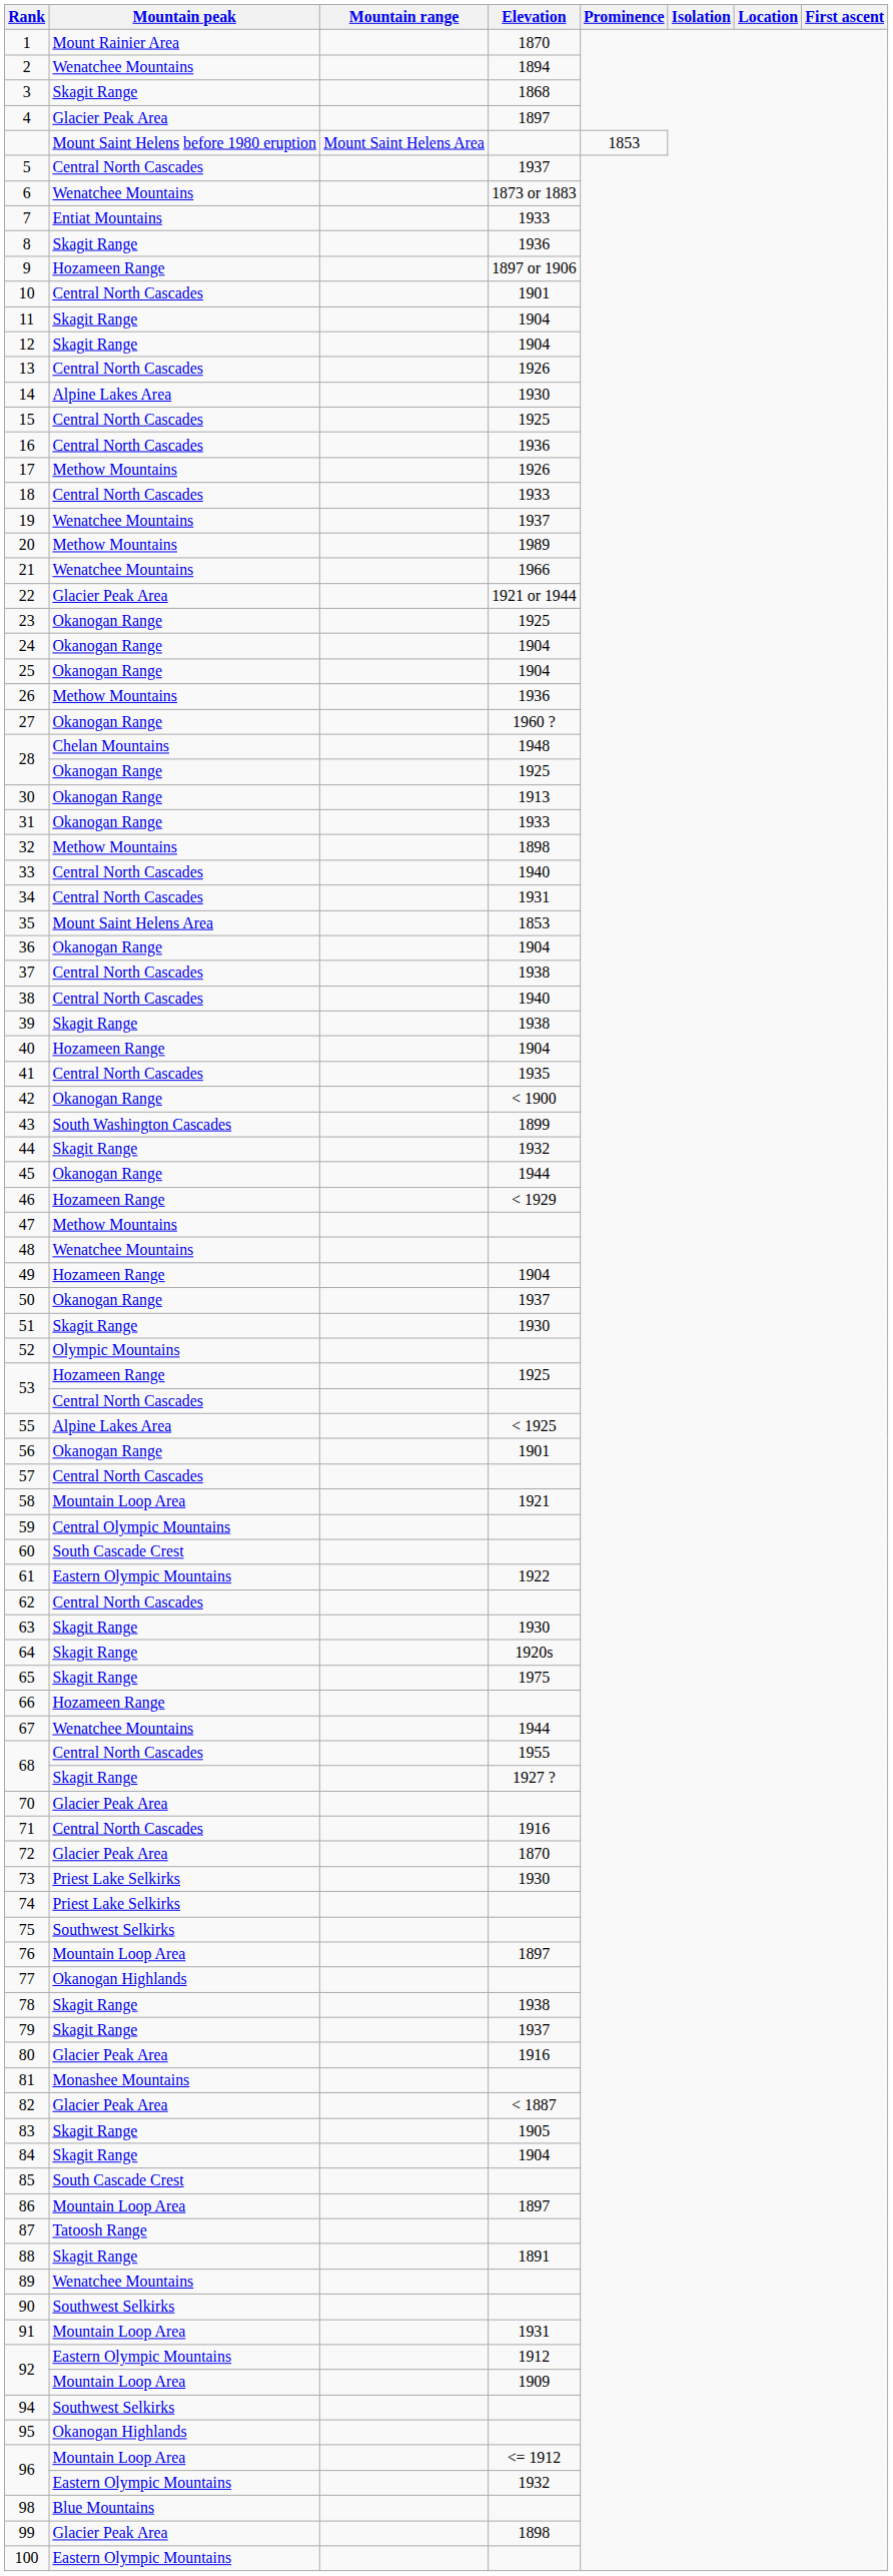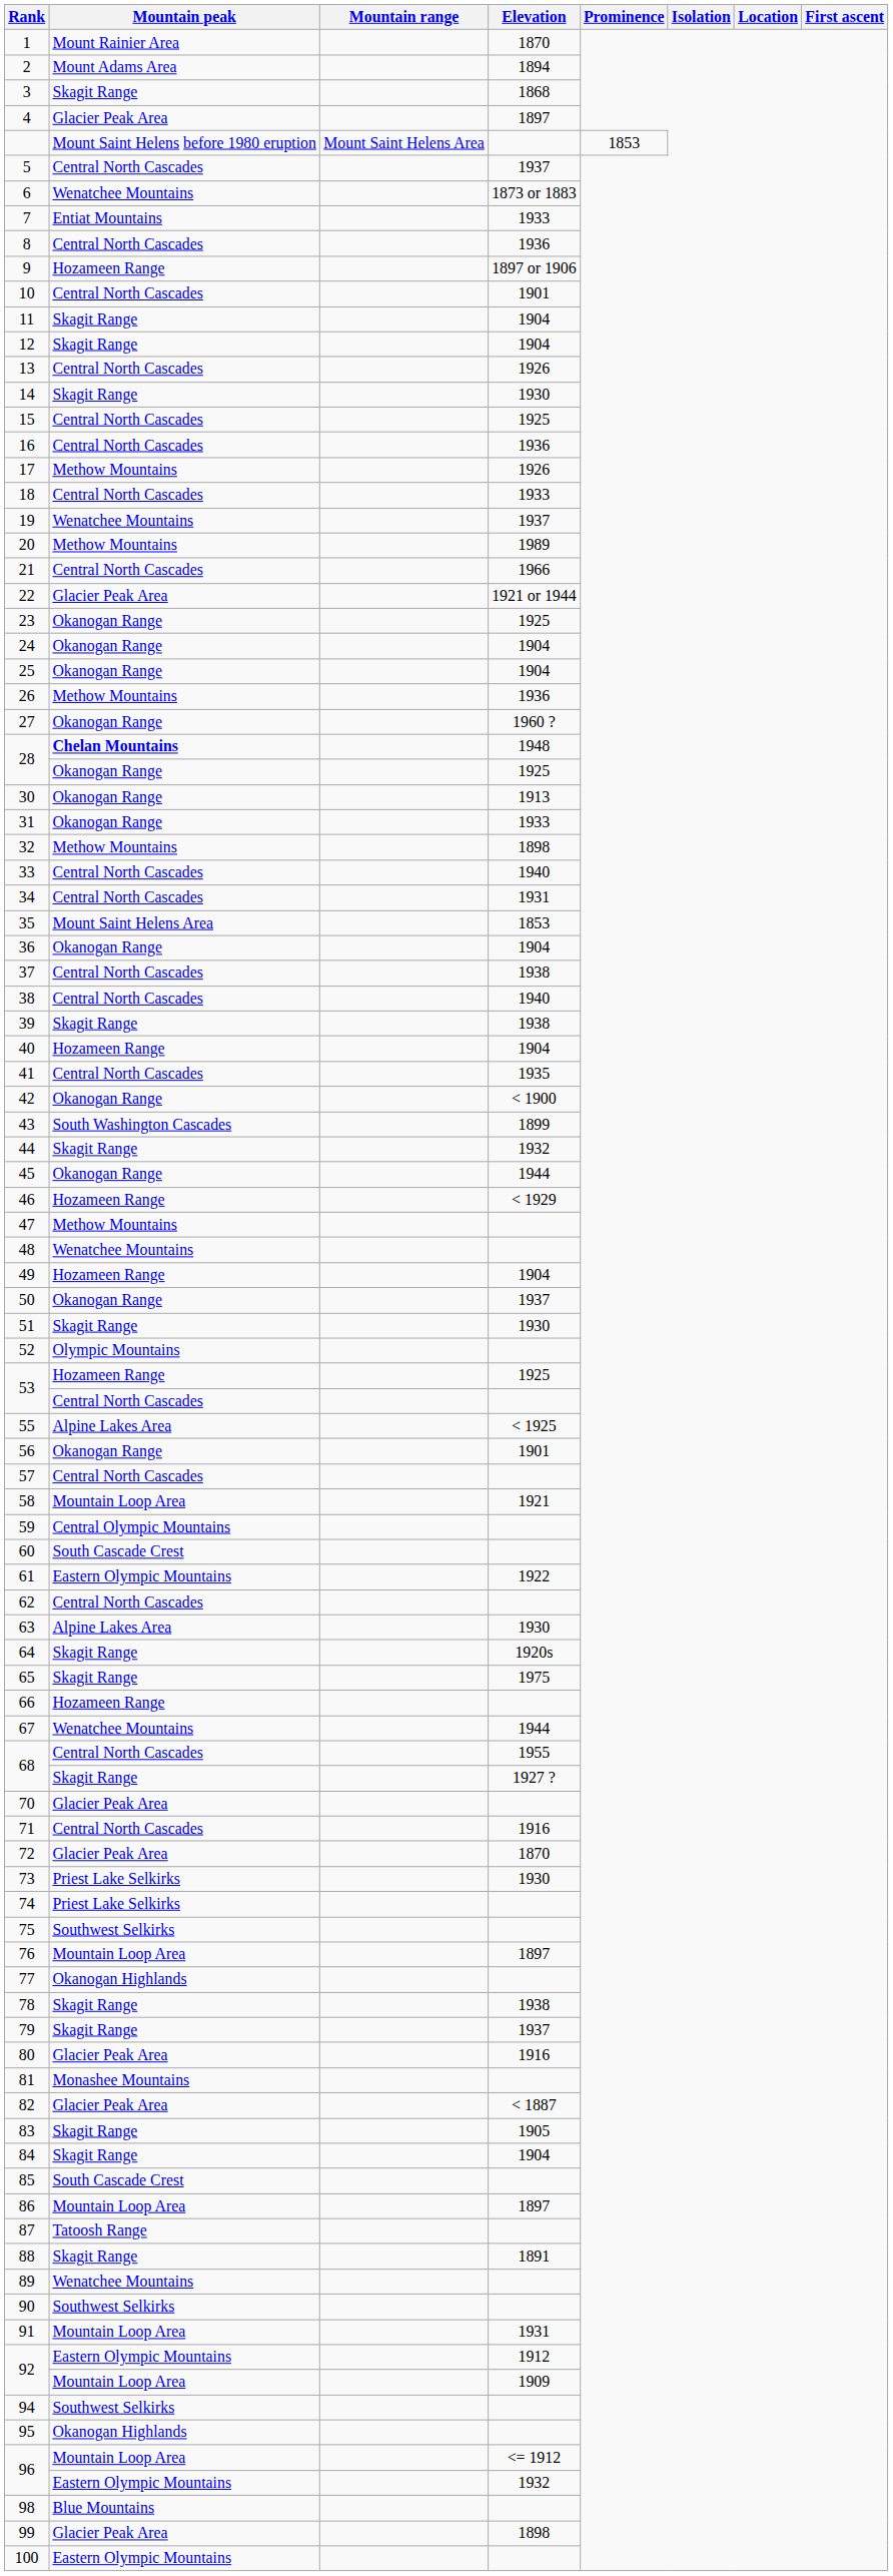 <table class="wikitable sortable">
 <tr>
 <th><a href='#'>Rank</a></th>
 <th><a href='#'>Mountain peak</a></th>
 <th><a href='#'>Mountain range</a></th>
 <th><a href='#'>Elevation</a></th>
 <th><a href='#'>Prominence</a></th>
 <th><a href='#'>Isolation</a></th>
 <th><a href='#'>Location</a></th>
 <th><a href='#'>First ascent</a></th>
 </tr>
 <tr>
 <td align=center>1<br></td>
 <td><a href='#'>Mount Rainier Area</a><br></td>
 <td></td>
 <td align=center>1870</td>
 </tr>
 <tr>
 <td align=center>2<br></td>
-<td><a href='#'>Wenatchee Mountains</a><br></td>
+<td><a href='#'>Mount Adams Area</a><br></td>
 <td></td>
 <td align=center>1894</td>
 </tr>
 <tr>
 <td align=center>3<br></td>
 <td><a href='#'>Skagit Range</a><br></td>
 <td></td>
 <td align=center>1868</td>
 </tr>
 <tr>
 <td align=center>4<br></td>
 <td><a href='#'>Glacier Peak Area</a><br></td>
 <td></td>
 <td align=center>1897</td>
 </tr>
 <tr>
 <td data-sort-value=4.5></td>
 <td><a href='#'>Mount Saint Helens</a> <a href='#'>before 1980 eruption</a></td>
 <td><a href='#'>Mount Saint Helens Area</a><br></td>
 <td></td>
 <td align=center>1853</td>
 </tr>
 <tr>
 <td align=center>5<br></td>
 <td><a href='#'>Central North Cascades</a><br></td>
 <td></td>
 <td align=center>1937</td>
 </tr>
 <tr>
 <td align=center>6<br></td>
 <td><a href='#'>Wenatchee Mountains</a><br></td>
 <td></td>
 <td align=center data-sort-value=1873>1873 or 1883</td>
 </tr>
 <tr>
 <td align=center>7<br></td>
 <td><a href='#'>Entiat Mountains</a><br></td>
 <td></td>
 <td align=center>1933</td>
 </tr>
 <tr>
 <td align=center>8<br></td>
-<td><a href='#'>Skagit Range</a><br></td>
+<td><a href='#'>Central North Cascades</a><br></td>
 <td></td>
 <td align=center>1936</td>
 </tr>
 <tr>
 <td align=center>9<br></td>
 <td><a href='#'>Hozameen Range</a><br></td>
 <td></td>
 <td align=center data-sort-value=1897>1897 or 1906</td>
 </tr>
 <tr>
 <td align=center>10<br></td>
 <td><a href='#'>Central North Cascades</a><br></td>
 <td></td>
 <td align=center>1901</td>
 </tr>
 <tr>
 <td align=center>11<br></td>
 <td><a href='#'>Skagit Range</a><br></td>
 <td></td>
 <td align=center>1904</td>
 </tr>
 <tr>
 <td align=center>12<br></td>
 <td><a href='#'>Skagit Range</a><br></td>
 <td></td>
 <td align=center>1904</td>
 </tr>
 <tr>
 <td align=center>13<br></td>
 <td><a href='#'>Central North Cascades</a><br></td>
 <td></td>
 <td align=center>1926</td>
 </tr>
 <tr>
 <td align=center>14<br></td>
-<td><a href='#'>Alpine Lakes Area</a><br></td>
+<td><a href='#'>Skagit Range</a><br></td>
 <td></td>
 <td align=center>1930</td>
 </tr>
 <tr>
 <td align=center>15<br></td>
 <td><a href='#'>Central North Cascades</a><br></td>
 <td></td>
 <td align=center>1925</td>
 </tr>
 <tr>
 <td align=center>16<br></td>
 <td><a href='#'>Central North Cascades</a><br></td>
 <td></td>
 <td align=center>1936</td>
 </tr>
 <tr>
 <td align=center>17<br></td>
 <td><a href='#'>Methow Mountains</a><br></td>
 <td></td>
 <td align=center>1926</td>
 </tr>
 <tr>
 <td align=center>18<br></td>
 <td><a href='#'>Central North Cascades</a><br></td>
 <td></td>
 <td align=center>1933</td>
 </tr>
 <tr>
 <td align=center>19<br></td>
 <td><a href='#'>Wenatchee Mountains</a><br></td>
 <td></td>
 <td align=center>1937</td>
 </tr>
 <tr>
 <td align=center>20<br></td>
 <td><a href='#'>Methow Mountains</a><br></td>
 <td></td>
 <td align=center>1989</td>
 </tr>
 <tr>
 <td align=center>21<br></td>
-<td><a href='#'>Wenatchee Mountains</a><br></td>
+<td><a href='#'>Central North Cascades</a><br></td>
 <td></td>
 <td align=center>1966</td>
 </tr>
 <tr>
 <td align=center>22<br></td>
 <td><a href='#'>Glacier Peak Area</a><br></td>
 <td></td>
 <td align=center data-sort-value=1921>1921 or 1944</td>
 </tr>
 <tr>
 <td align=center>23<br></td>
 <td><a href='#'>Okanogan Range</a><br></td>
 <td></td>
 <td align=center>1925</td>
 </tr>
 <tr>
 <td align=center>24<br></td>
 <td><a href='#'>Okanogan Range</a><br></td>
 <td></td>
 <td align=center>1904</td>
 </tr>
 <tr>
 <td align=center>25<br></td>
 <td><a href='#'>Okanogan Range</a><br></td>
 <td></td>
 <td align=center>1904</td>
 </tr>
 <tr>
 <td align=center>26<br></td>
 <td><a href='#'>Methow Mountains</a><br></td>
 <td></td>
 <td align=center>1936</td>
 </tr>
 <tr>
 <td align=center>27<br></td>
 <td><a href='#'>Okanogan Range</a><br></td>
 <td></td>
 <td align=center data-sort-value=1960>1960 ?</td>
 </tr>
 <tr>
 <td align=center rowspan=2>28<br></td>
-<td><a href='#'>Chelan Mountains</a><br></td>
+<td><strong><a href='#'>Chelan Mountains</a><br></strong></td>
 <td></td>
 <td align=center>1948</td>
 </tr>
 <tr>
 <td><a href='#'>Okanogan Range</a><br></td>
 <td></td>
 <td align=center>1925</td>
 </tr>
 <tr>
 <td align=center>30<br></td>
 <td><a href='#'>Okanogan Range</a><br></td>
 <td></td>
 <td align=center>1913</td>
 </tr>
 <tr>
 <td align=center>31<br></td>
 <td><a href='#'>Okanogan Range</a><br></td>
 <td></td>
 <td align=center>1933</td>
 </tr>
 <tr>
 <td align=center>32<br></td>
 <td><a href='#'>Methow Mountains</a><br></td>
 <td></td>
 <td align=center>1898</td>
 </tr>
 <tr>
 <td align=center>33<br></td>
 <td><a href='#'>Central North Cascades</a><br></td>
 <td></td>
 <td align=center>1940</td>
 </tr>
 <tr>
 <td align=center>34<br></td>
 <td><a href='#'>Central North Cascades</a><br></td>
 <td></td>
 <td align=center>1931</td>
 </tr>
 <tr>
 <td align=center>35<br></td>
 <td><a href='#'>Mount Saint Helens Area</a><br></td>
 <td></td>
 <td align=center>1853</td>
 </tr>
 <tr>
 <td align=center>36<br></td>
 <td><a href='#'>Okanogan Range</a><br></td>
 <td></td>
 <td align=center>1904</td>
 </tr>
 <tr>
 <td align=center>37<br></td>
 <td><a href='#'>Central North Cascades</a><br></td>
 <td></td>
 <td align=center>1938</td>
 </tr>
 <tr>
 <td align=center>38<br></td>
 <td><a href='#'>Central North Cascades</a><br></td>
 <td></td>
 <td align=center>1940</td>
 </tr>
 <tr>
 <td align=center>39<br></td>
 <td><a href='#'>Skagit Range</a><br></td>
 <td></td>
 <td align=center>1938</td>
 </tr>
 <tr>
 <td align=center>40<br></td>
 <td><a href='#'>Hozameen Range</a><br></td>
 <td></td>
 <td align=center>1904</td>
 </tr>
 <tr>
 <td align=center>41<br></td>
 <td><a href='#'>Central North Cascades</a><br></td>
 <td></td>
 <td align=center>1935</td>
 </tr>
 <tr>
 <td align=center>42<br></td>
 <td><a href='#'>Okanogan Range</a><br></td>
 <td></td>
 <td align=center data-sort-value=1899.9>< 1900</td>
 </tr>
 <tr>
 <td align=center>43<br></td>
 <td><a href='#'>South Washington Cascades</a><br></td>
 <td></td>
 <td align=center>1899</td>
 </tr>
 <tr>
 <td align=center>44<br></td>
 <td><a href='#'>Skagit Range</a><br></td>
 <td></td>
 <td align=center>1932</td>
 </tr>
 <tr>
 <td align=center>45<br></td>
 <td><a href='#'>Okanogan Range</a><br></td>
 <td></td>
 <td align=center>1944</td>
 </tr>
 <tr>
 <td align=center>46<br></td>
 <td><a href='#'>Hozameen Range</a><br></td>
 <td></td>
 <td align=center data-sort-value=1928.9>< 1929</td>
 </tr>
 <tr>
 <td align=center>47<br></td>
 <td><a href='#'>Methow Mountains</a><br></td>
 <td></td>
 <td align=center data-sort-value=9999></td>
 </tr>
 <tr>
 <td align=center>48<br></td>
 <td><a href='#'>Wenatchee Mountains</a><br></td>
 <td></td>
 <td align=center data-sort-value=9999></td>
 </tr>
 <tr>
 <td align=center>49<br></td>
 <td><a href='#'>Hozameen Range</a><br></td>
 <td></td>
 <td align=center>1904</td>
 </tr>
 <tr>
 <td align=center>50<br></td>
 <td><a href='#'>Okanogan Range</a><br></td>
 <td></td>
 <td align=center>1937</td>
 </tr>
 <tr>
 <td align=center>51<br></td>
 <td><a href='#'>Skagit Range</a><br></td>
 <td></td>
 <td align=center>1930</td>
 </tr>
 <tr>
 <td align=center>52<br></td>
 <td><a href='#'>Olympic Mountains</a><br></td>
 <td></td>
 <td align=center data-sort-value=9999></td>
 </tr>
 <tr>
 <td align=center rowspan=2>53<br></td>
 <td><a href='#'>Hozameen Range</a><br></td>
 <td></td>
 <td align=center>1925</td>
 </tr>
 <tr>
 <td><a href='#'>Central North Cascades</a><br></td>
 <td></td>
 <td align=center data-sort-value=9999></td>
 </tr>
 <tr>
 <td align=center>55<br></td>
 <td><a href='#'>Alpine Lakes Area</a><br></td>
 <td></td>
 <td align=center data-sort-value=1924.9>< 1925</td>
 </tr>
 <tr>
 <td align=center>56<br></td>
 <td><a href='#'>Okanogan Range</a><br></td>
 <td></td>
 <td align=center>1901</td>
 </tr>
 <tr>
 <td align=center>57<br></td>
 <td><a href='#'>Central North Cascades</a><br></td>
 <td></td>
 <td align=center data-sort-value=9999></td>
 </tr>
 <tr>
 <td align=center>58<br></td>
 <td><a href='#'>Mountain Loop Area</a><br></td>
 <td></td>
 <td align=center>1921</td>
 </tr>
 <tr>
 <td align=center>59<br></td>
 <td><a href='#'>Central Olympic Mountains</a><br></td>
 <td></td>
 <td align=center data-sort-value=9999></td>
 </tr>
 <tr>
 <td align=center>60<br></td>
 <td><a href='#'>South Cascade Crest</a><br></td>
 <td></td>
 <td align=center data-sort-value=9999></td>
 </tr>
 <tr>
 <td align=center>61<br></td>
 <td><a href='#'>Eastern Olympic Mountains</a><br></td>
 <td></td>
 <td align=center>1922</td>
 </tr>
 <tr>
 <td align=center>62<br></td>
 <td><a href='#'>Central North Cascades</a><br></td>
 <td></td>
 <td align=center data-sort-value=9999></td>
 </tr>
 <tr>
 <td align=center>63<br></td>
-<td><a href='#'>Skagit Range</a><br></td>
+<td><a href='#'>Alpine Lakes Area</a><br></td>
 <td></td>
 <td align=center>1930</td>
 </tr>
 <tr>
 <td align=center>64<br></td>
 <td><a href='#'>Skagit Range</a><br></td>
 <td></td>
 <td align=center data-sort-value=1925.1>1920s</td>
 </tr>
 <tr>
 <td align=center>65<br></td>
 <td><a href='#'>Skagit Range</a><br></td>
 <td></td>
 <td align=center>1975</td>
 </tr>
 <tr>
 <td align=center>66<br></td>
 <td><a href='#'>Hozameen Range</a><br></td>
 <td></td>
 <td align=center data-sort-value=9999></td>
 </tr>
 <tr>
 <td align=center>67<br></td>
 <td><a href='#'>Wenatchee Mountains</a><br></td>
 <td></td>
 <td align=center>1944</td>
 </tr>
 <tr>
 <td align=center rowspan=2>68<br></td>
 <td><a href='#'>Central North Cascades</a><br></td>
 <td></td>
 <td align=center>1955</td>
 </tr>
 <tr>
 <td><a href='#'>Skagit Range</a><br></td>
 <td></td>
 <td align=center data-sort-value=1927>1927 ?</td>
 </tr>
 <tr>
 <td align=center>70<br></td>
 <td><a href='#'>Glacier Peak Area</a><br></td>
 <td></td>
 <td align=center data-sort-value=9999></td>
 </tr>
 <tr>
 <td align=center>71<br></td>
 <td><a href='#'>Central North Cascades</a><br></td>
 <td></td>
 <td align=center>1916</td>
 </tr>
 <tr>
 <td align=center>72<br></td>
 <td><a href='#'>Glacier Peak Area</a><br></td>
 <td></td>
 <td align=center>1870</td>
 </tr>
 <tr>
 <td align=center>73<br></td>
 <td><a href='#'>Priest Lake Selkirks</a><br></td>
 <td></td>
 <td align=center>1930</td>
 </tr>
 <tr>
 <td align=center>74<br></td>
 <td><a href='#'>Priest Lake Selkirks</a><br></td>
 <td></td>
 <td align=center data-sort-value=9999></td>
 </tr>
 <tr>
 <td align=center>75<br></td>
 <td><a href='#'>Southwest Selkirks</a><br></td>
 <td></td>
 <td align=center data-sort-value=9999></td>
 </tr>
 <tr>
 <td align=center>76<br></td>
 <td><a href='#'>Mountain Loop Area</a><br></td>
 <td></td>
 <td align=center>1897</td>
 </tr>
 <tr>
 <td align=center>77<br></td>
 <td><a href='#'>Okanogan Highlands</a><br></td>
 <td></td>
 <td align=center data-sort-value=9999></td>
 </tr>
 <tr>
 <td align=center>78<br></td>
 <td><a href='#'>Skagit Range</a><br></td>
 <td></td>
 <td align=center>1938</td>
 </tr>
 <tr>
 <td align=center>79<br></td>
 <td><a href='#'>Skagit Range</a><br></td>
 <td></td>
 <td align=center>1937</td>
 </tr>
 <tr>
 <td align=center>80<br></td>
 <td><a href='#'>Glacier Peak Area</a><br></td>
 <td></td>
 <td align=center>1916</td>
 </tr>
 <tr>
 <td align=center>81<br></td>
 <td><a href='#'>Monashee Mountains</a><br></td>
 <td></td>
 <td align=center data-sort-value=9999></td>
 </tr>
 <tr>
 <td align=center>82<br></td>
 <td><a href='#'>Glacier Peak Area</a><br></td>
 <td></td>
 <td align=center data-sort-value=1886.9>< 1887</td>
 </tr>
 <tr>
 <td align=center>83<br></td>
 <td><a href='#'>Skagit Range</a><br></td>
 <td></td>
 <td align=center>1905</td>
 </tr>
 <tr>
 <td align=center>84<br></td>
 <td><a href='#'>Skagit Range</a><br></td>
 <td></td>
 <td align=center>1904</td>
 </tr>
 <tr>
 <td align=center>85<br></td>
 <td><a href='#'>South Cascade Crest</a><br></td>
 <td></td>
 <td align=center data-sort-value=9999></td>
 </tr>
 <tr>
 <td align=center>86<br></td>
 <td><a href='#'>Mountain Loop Area</a><br></td>
 <td></td>
 <td align=center>1897</td>
 </tr>
 <tr>
 <td align=center>87<br></td>
 <td><a href='#'>Tatoosh Range</a><br></td>
 <td></td>
 <td align=center data-sort-value=9999></td>
 </tr>
 <tr>
 <td align=center>88<br></td>
 <td><a href='#'>Skagit Range</a><br></td>
 <td></td>
 <td align=center>1891</td>
 </tr>
 <tr>
 <td align=center>89<br></td>
 <td><a href='#'>Wenatchee Mountains</a><br></td>
 <td></td>
 <td align=center data-sort-value=9999></td>
 </tr>
 <tr>
 <td align=center>90<br></td>
 <td><a href='#'>Southwest Selkirks</a><br></td>
 <td></td>
 <td align=center data-sort-value=9999></td>
 </tr>
 <tr>
 <td align=center>91<br></td>
 <td><a href='#'>Mountain Loop Area</a><br></td>
 <td></td>
 <td align=center>1931</td>
 </tr>
 <tr>
 <td align=center rowspan=2>92<br></td>
 <td><a href='#'>Eastern Olympic Mountains</a><br></td>
 <td></td>
 <td align=center>1912</td>
 </tr>
 <tr>
 <td><a href='#'>Mountain Loop Area</a><br></td>
 <td></td>
 <td align=center>1909</td>
 </tr>
 <tr>
 <td align=center>94<br></td>
 <td><a href='#'>Southwest Selkirks</a><br></td>
 <td></td>
 <td align=center data-sort-value=9999></td>
 </tr>
 <tr>
 <td align=center>95<br></td>
 <td><a href='#'>Okanogan Highlands</a><br></td>
 <td></td>
 <td align=center data-sort-value=9999></td>
 </tr>
 <tr>
 <td align=center rowspan=2>96<br></td>
 <td><a href='#'>Mountain Loop Area</a><br></td>
 <td></td>
 <td align=center data-sort-value=1912><= 1912</td>
 </tr>
 <tr>
 <td><a href='#'>Eastern Olympic Mountains</a><br></td>
 <td></td>
 <td align=center>1932</td>
 </tr>
 <tr>
 <td align=center>98<br></td>
 <td><a href='#'>Blue Mountains</a><br></td>
 <td></td>
 <td align=center data-sort-value=9999></td>
 </tr>
 <tr>
 <td align=center>99<br></td>
 <td><a href='#'>Glacier Peak Area</a><br></td>
 <td></td>
 <td align=center>1898</td>
 </tr>
 <tr>
 <td align=center>100<br></td>
 <td><a href='#'>Eastern Olympic Mountains</a><br></td>
 <td></td>
 <td align=center data-sort-value=9999></td>
 </tr>
 </table>
